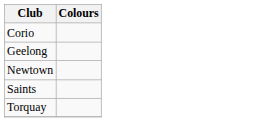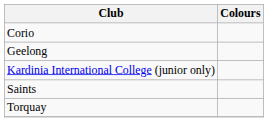 <table class="wikitable" border="1">
 <tr>
 <th>Club</th>
 <th>Colours</th>
 </tr>
 <tr>
 <td>Corio</td>
 <td></td>
 </tr>
 <tr>
 <td>Geelong</td>
 <td></td>
 </tr>
 <tr>
-<td>Newtown</td>
+<td><a href='#'>Kardinia International College</a> (junior only)</td>
 <td></td>
 </tr>
 <tr>
 <td>Saints</td>
 <td></td>
 </tr>
 <tr>
 <td>Torquay</td>
 <td></td>
 </tr>
 <tr>
 </tr>
 </table>
